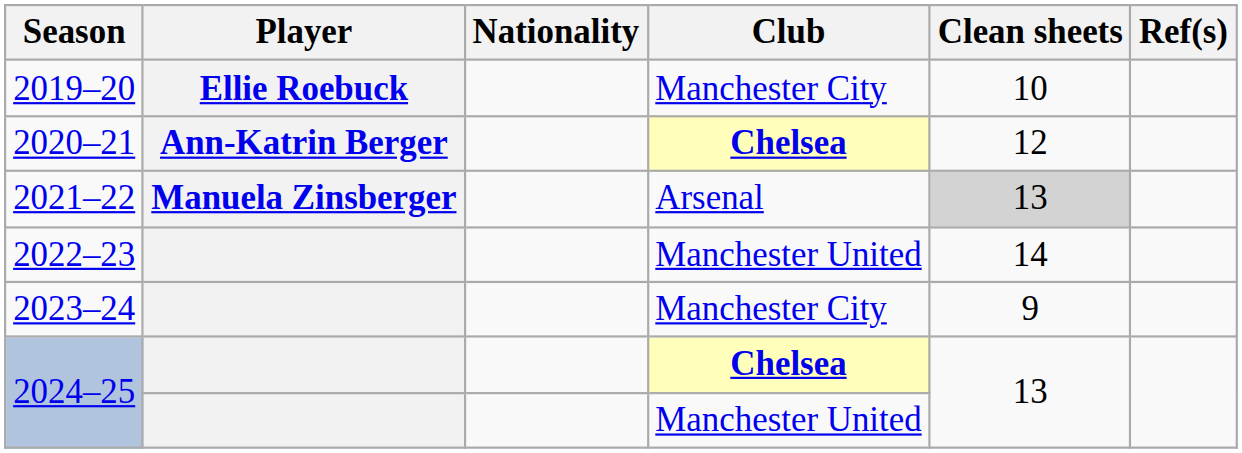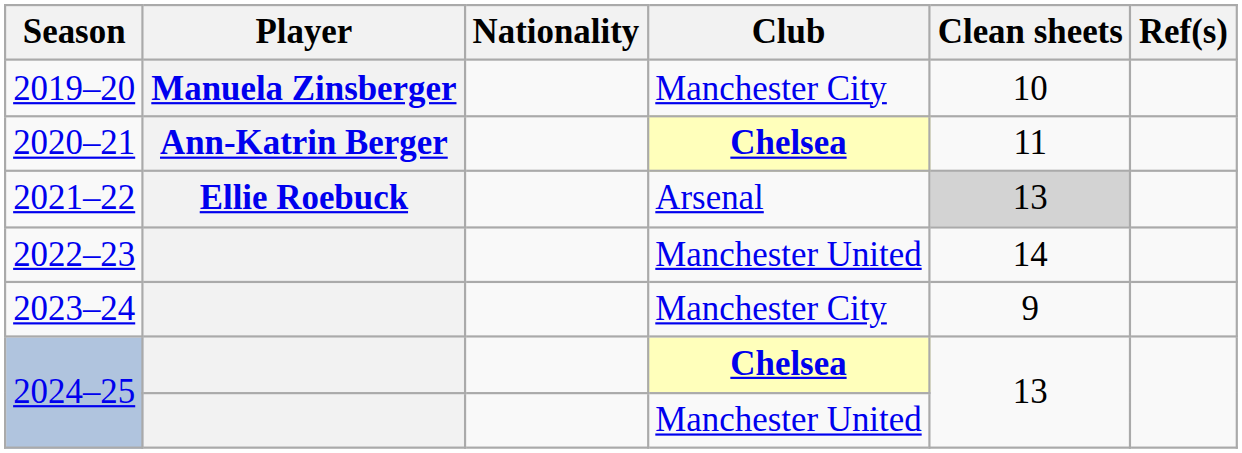 <table class="wikitable sortable plainrowheaders">
 <tr>
 <th scope="col">Season</th>
 <th scope="col">Player</th>
 <th scope="col">Nationality</th>
 <th scope="col">Club</th>
 <th scope="col">Clean sheets</th>
 <th scope="col" class="unsortable">Ref(s)</th>
 </tr>
 <tr>
 <td><a href='#'>2019–20</a></td>
-<th scope="row"><a href='#'>Ellie Roebuck</a></th>
+<th scope="row"><a href='#'>Manuela Zinsberger</a></th>
 <td></td>
 <td><a href='#'>Manchester City</a></td>
 <td style="text-align:center">10</td>
 <td style="text-align:center"></td>
 </tr>
 <tr>
 <td><a href='#'>2020–21</a></td>
 <th scope="row"><a href='#'>Ann-Katrin Berger</a></th>
 <td></td>
 <th scope="row" style="background:#ffb"><a href='#'>Chelsea</a></th>
-<td style="text-align:center">12</td>
+<td style="text-align:center">11</td>
 <td style="text-align:center"></td>
 </tr>
 <tr>
 <td><a href='#'>2021–22</a></td>
-<th scope="row"><a href='#'>Manuela Zinsberger</a></th>
+<th scope="row"><a href='#'>Ellie Roebuck</a></th>
 <td></td>
 <td><a href='#'>Arsenal</a></td>
 <td style="background: lightgrey; text-align:center">13</td>
 <td style="text-align:center"></td>
 </tr>
 <tr>
 <td><a href='#'>2022–23</a></td>
 <th scope="row"></th>
 <td></td>
 <td><a href='#'>Manchester United</a></td>
 <td style="text-align:center">14</td>
 <td style="text-align:center"></td>
 </tr>
 <tr>
 <td><a href='#'>2023–24</a></td>
 <th scope="row"></th>
 <td></td>
 <td><a href='#'>Manchester City</a></td>
 <td style="text-align:center">9</td>
 <td style="text-align:center"></td>
 </tr>
 <tr>
 <td rowspan=2 style="background:#B0C4DE"><a href='#'>2024–25</a></td>
 <th scope="row"></th>
 <td></td>
 <th scope="row" style="background:#ffb"><a href='#'>Chelsea</a></th>
 <td rowspan=2 style="text-align:center">13</td>
 <td rowspan=2 style="text-align:center"></td>
 </tr>
 <tr>
 <th scope="row"></th>
 <td></td>
 <td><a href='#'>Manchester United</a></td>
 </tr>
 </table>
